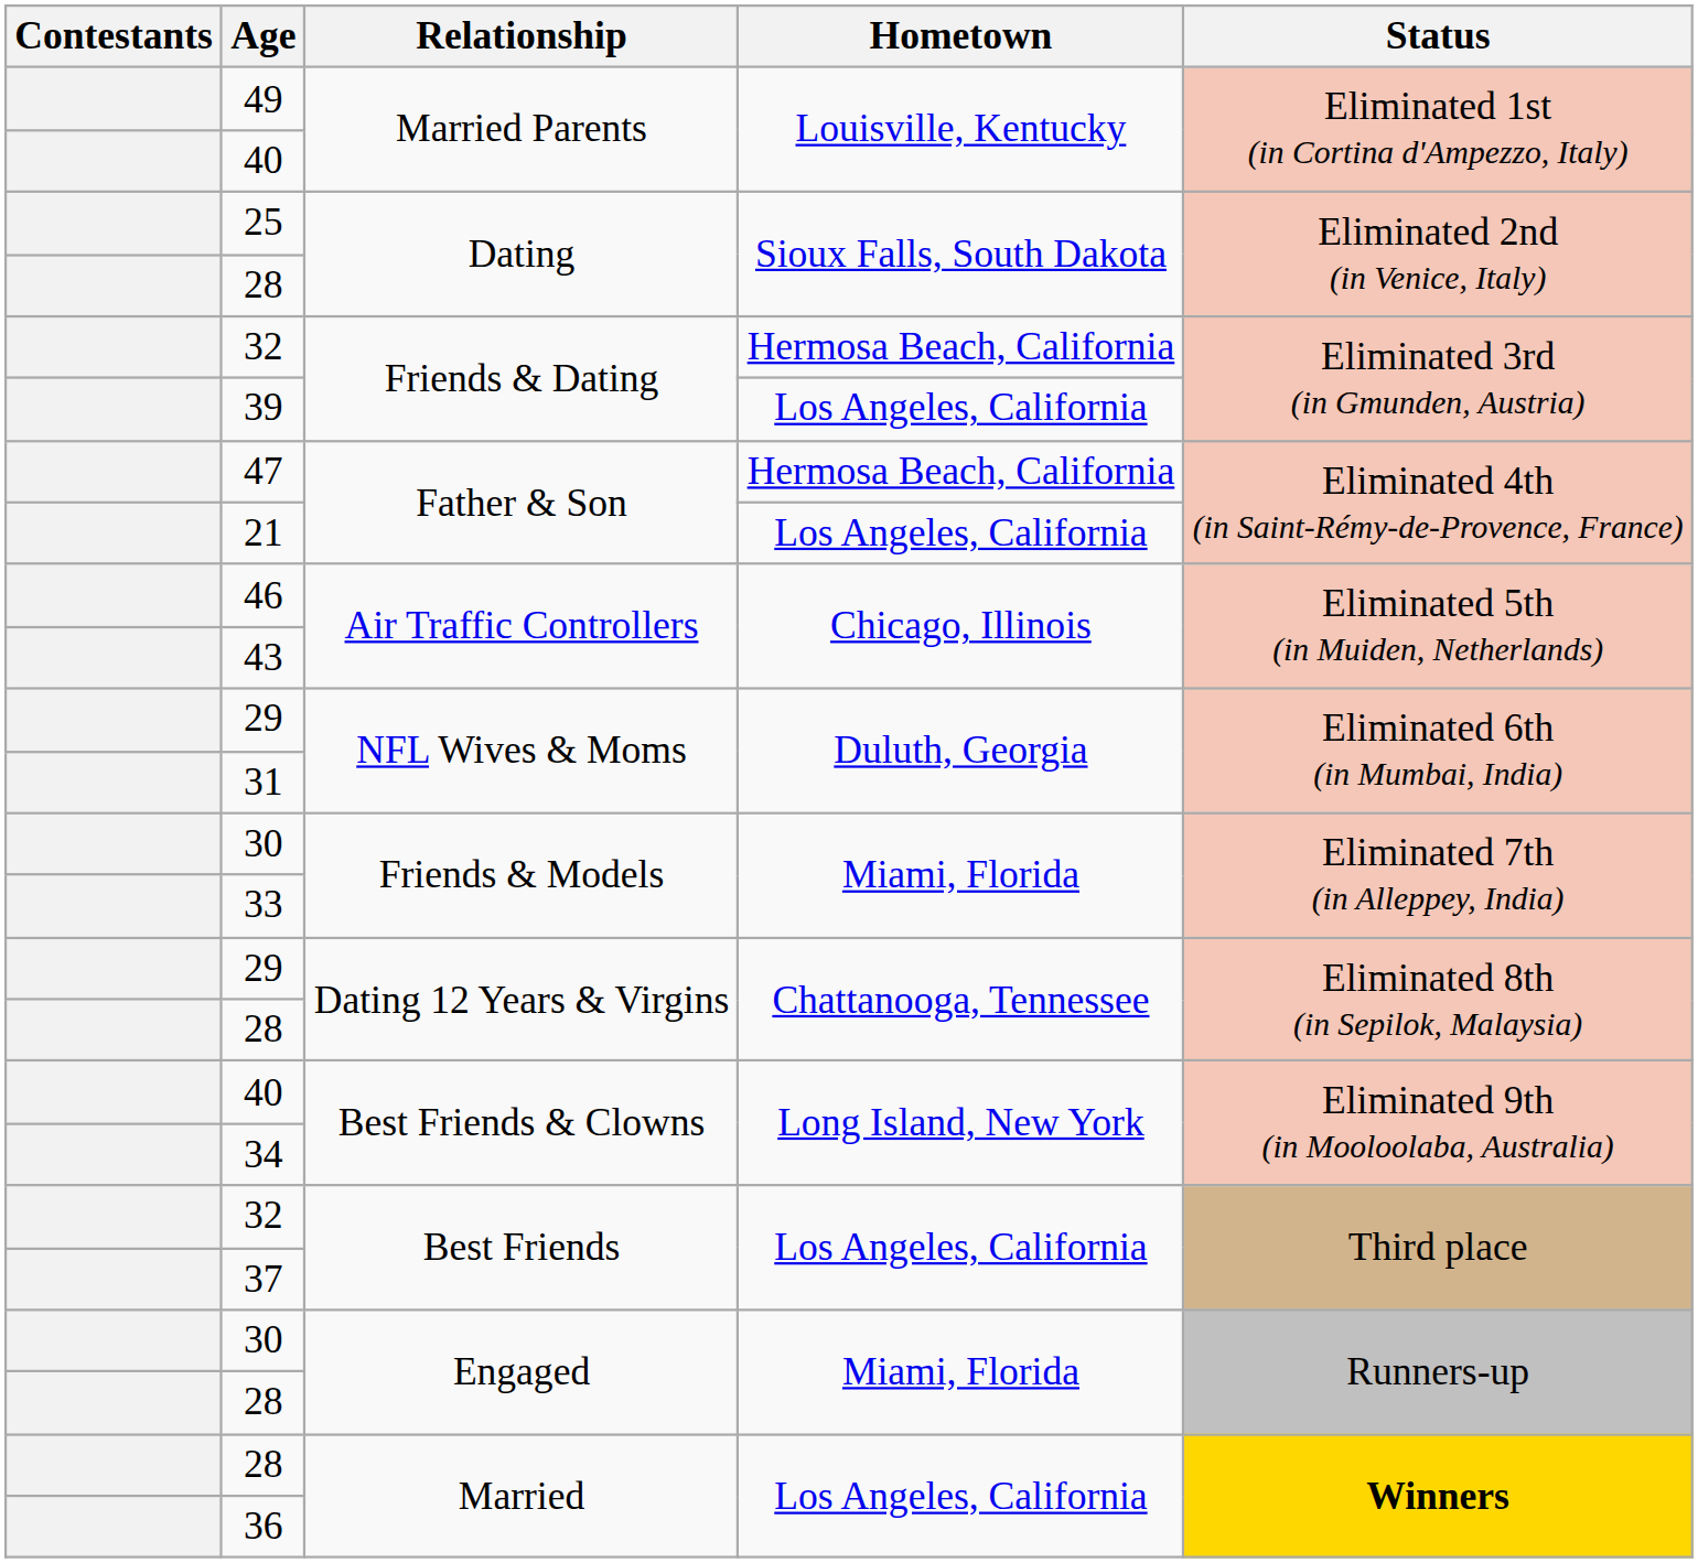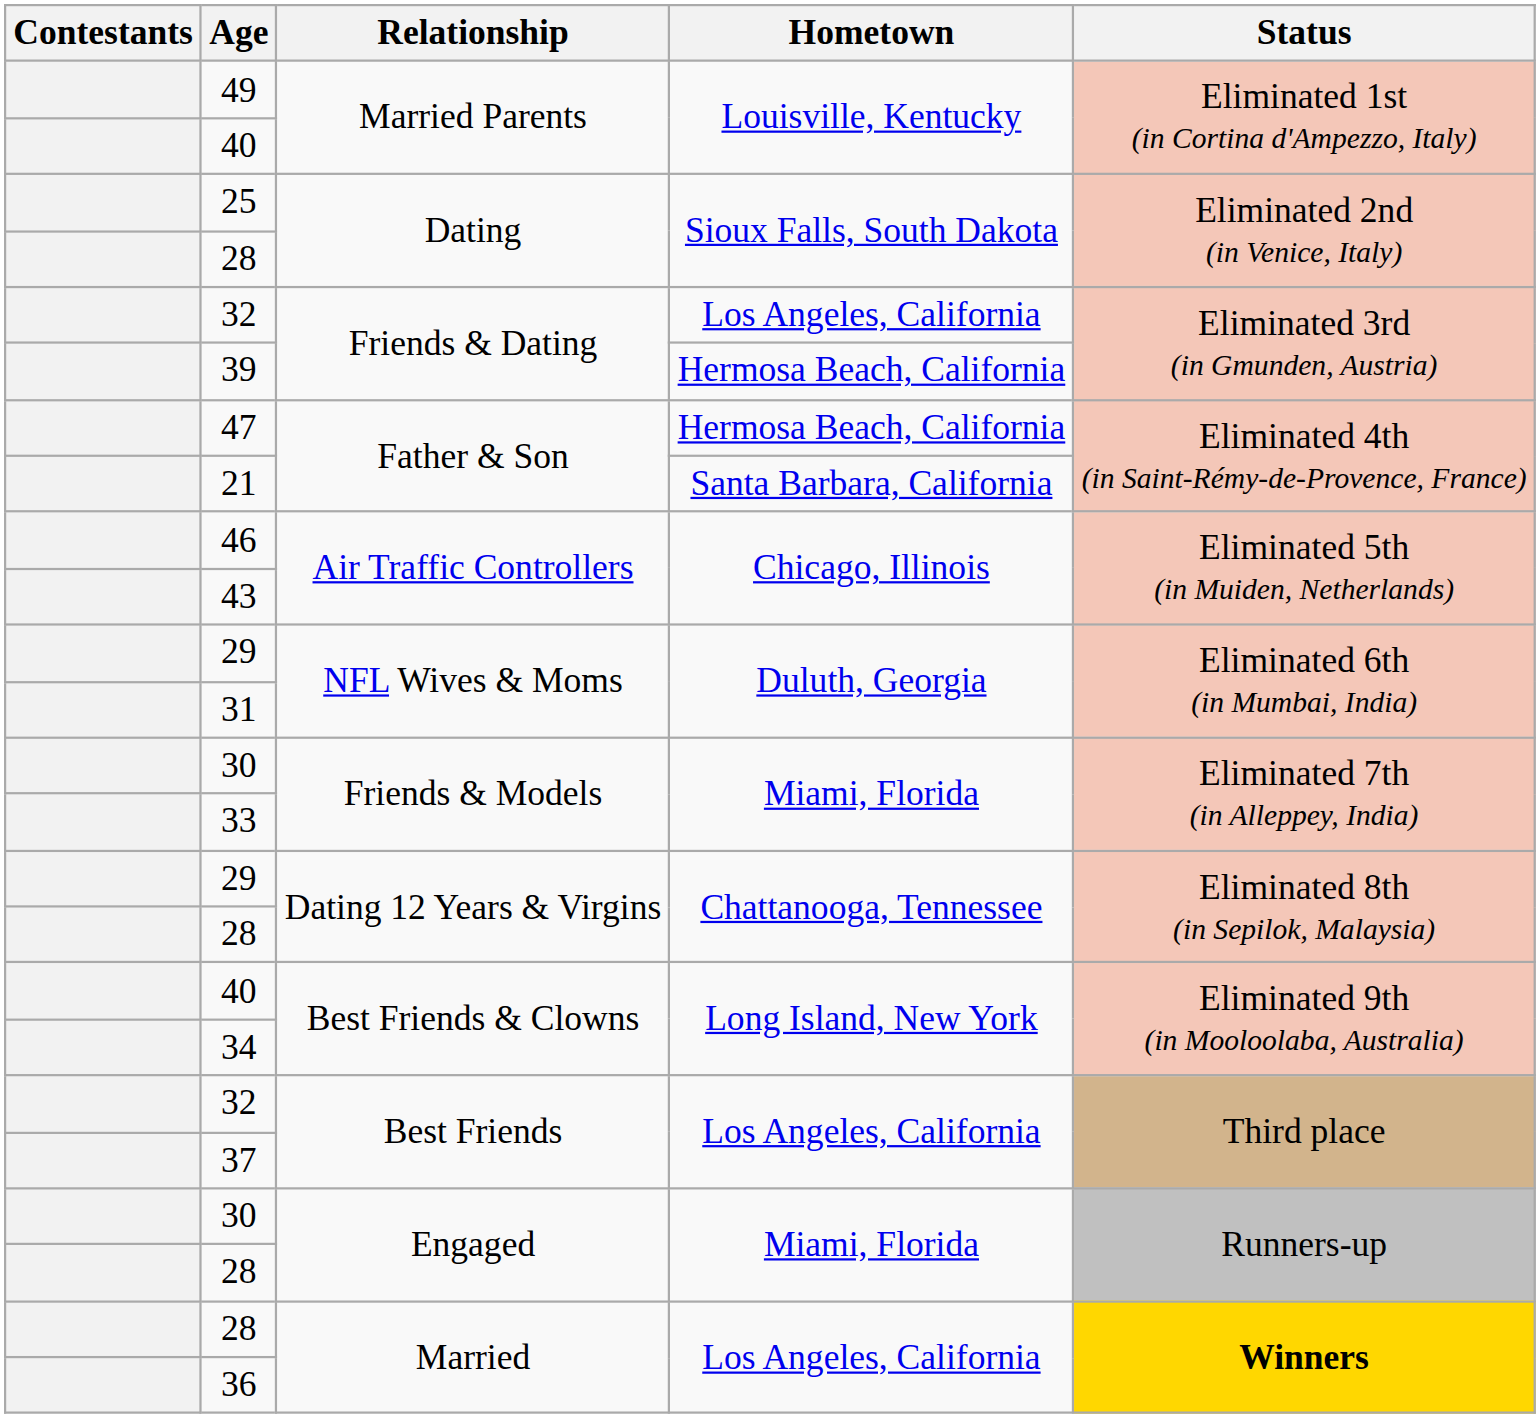 <table class="wikitable sortable" style="text-align:center;">
 <tr>
 <th scope="col">Contestants</th>
 <th scope="col">Age</th>
 <th scope="col" class="unsortable">Relationship</th>
 <th class="unsortable" scope="col">Hometown</th>
 <th scope="col">Status</th>
 </tr>
 <tr>
 <th scope="row"></th>
 <td>49</td>
 <td rowspan="2">Married Parents</td>
 <td rowspan="2"><a href='#'>Louisville, Kentucky</a></td>
 <td rowspan="2" bgcolor="f4c7b8">Eliminated 1st<br><small><em>(in Cortina d'Ampezzo, Italy)</em></small></td>
 </tr>
 <tr>
 <th scope="row"></th>
 <td>40</td>
 </tr>
 <tr>
 <th scope="row"></th>
 <td>25</td>
 <td rowspan="2">Dating</td>
 <td rowspan="2"><a href='#'>Sioux Falls, South Dakota</a></td>
 <td rowspan="2" bgcolor="f4c7b8">Eliminated 2nd<br><small><em>(in Venice, Italy)</em></small></td>
 </tr>
 <tr>
 <th scope="row"></th>
 <td>28</td>
 </tr>
 <tr>
 <th scope="row"></th>
 <td>32</td>
 <td rowspan="2">Friends & Dating</td>
-<td><a href='#'>Hermosa Beach, California</a></td>
+<td><a href='#'>Los Angeles, California</a></td>
 <td rowspan="2" bgcolor="f4c7b8">Eliminated 3rd<br><small><em>(in Gmunden, Austria)</em></small></td>
 </tr>
 <tr>
 <th scope="row"></th>
 <td>39</td>
-<td><a href='#'>Los Angeles, California</a></td>
+<td><a href='#'>Hermosa Beach, California</a></td>
 </tr>
 <tr>
 <th scope="row"></th>
 <td>47</td>
 <td rowspan="2">Father & Son</td>
 <td><a href='#'>Hermosa Beach, California</a></td>
 <td rowspan="2" bgcolor="f4c7b8">Eliminated 4th<br><small><em>(in Saint-Rémy-de-Provence, France)</em></small></td>
 </tr>
 <tr>
 <th scope="row"></th>
 <td>21</td>
-<td><a href='#'>Los Angeles, California</a></td>
+<td><a href='#'>Santa Barbara, California</a></td>
 </tr>
 <tr>
 <th scope="row"></th>
 <td>46</td>
 <td rowspan="2"><a href='#'>Air Traffic Controllers</a></td>
 <td rowspan="2"><a href='#'>Chicago, Illinois</a></td>
 <td rowspan="2" bgcolor="f4c7b8">Eliminated 5th<br><small><em>(in Muiden, Netherlands)</em></small></td>
 </tr>
 <tr>
 <th scope="row"></th>
 <td>43</td>
 </tr>
 <tr>
 <th scope="row"></th>
 <td>29</td>
 <td rowspan="2"><a href='#'>NFL</a> Wives & Moms</td>
 <td rowspan="2"><a href='#'>Duluth, Georgia</a></td>
 <td rowspan="2" bgcolor="f4c7b8">Eliminated 6th<br><small><em>(in Mumbai, India)</em></small></td>
 </tr>
 <tr>
 <th scope="row"></th>
 <td>31</td>
 </tr>
 <tr>
 <th scope="row"></th>
 <td>30</td>
 <td rowspan="2">Friends & Models</td>
 <td rowspan="2"><a href='#'>Miami, Florida</a></td>
 <td rowspan="2" bgcolor="f4c7b8">Eliminated 7th<br><small><em>(in Alleppey, India)</em></small></td>
 </tr>
 <tr>
 <th scope="row"></th>
 <td>33</td>
 </tr>
 <tr>
 <th scope="row"></th>
 <td>29</td>
 <td rowspan="2">Dating 12 Years & Virgins</td>
 <td rowspan="2"><a href='#'>Chattanooga, Tennessee</a></td>
 <td rowspan="2" bgcolor="f4c7b8">Eliminated 8th<br><small><em>(in Sepilok, Malaysia)</em></small></td>
 </tr>
 <tr>
 <th scope="row"></th>
 <td>28</td>
 </tr>
 <tr>
 <th scope="row"></th>
 <td>40</td>
 <td rowspan="2">Best Friends & Clowns</td>
 <td rowspan="2"><a href='#'>Long Island, New York</a></td>
 <td rowspan="2" bgcolor="f4c7b8">Eliminated 9th<br><small><em>(in Mooloolaba, Australia)</em></small></td>
 </tr>
 <tr>
 <th scope="row"></th>
 <td>34</td>
 </tr>
 <tr>
 <th scope="row"></th>
 <td>32</td>
 <td rowspan="2">Best Friends</td>
 <td rowspan="2"><a href='#'>Los Angeles, California</a></td>
 <td rowspan="2" bgcolor="tan">Third place</td>
 </tr>
 <tr>
 <th scope="row"></th>
 <td>37</td>
 </tr>
 <tr>
 <th scope="row"></th>
 <td>30</td>
 <td rowspan="2">Engaged</td>
 <td rowspan="2"><a href='#'>Miami, Florida</a></td>
 <td rowspan="2" bgcolor="silver">Runners-up</td>
 </tr>
 <tr>
 <th scope="row"></th>
 <td>28</td>
 </tr>
 <tr>
 <th scope="row"></th>
 <td>28</td>
 <td rowspan="2">Married</td>
 <td rowspan="2"><a href='#'>Los Angeles, California</a></td>
 <td rowspan="2" bgcolor="gold"><strong>Winners</strong></td>
 </tr>
 <tr>
 <th scope="row"></th>
 <td>36</td>
 </tr>
 </table>
